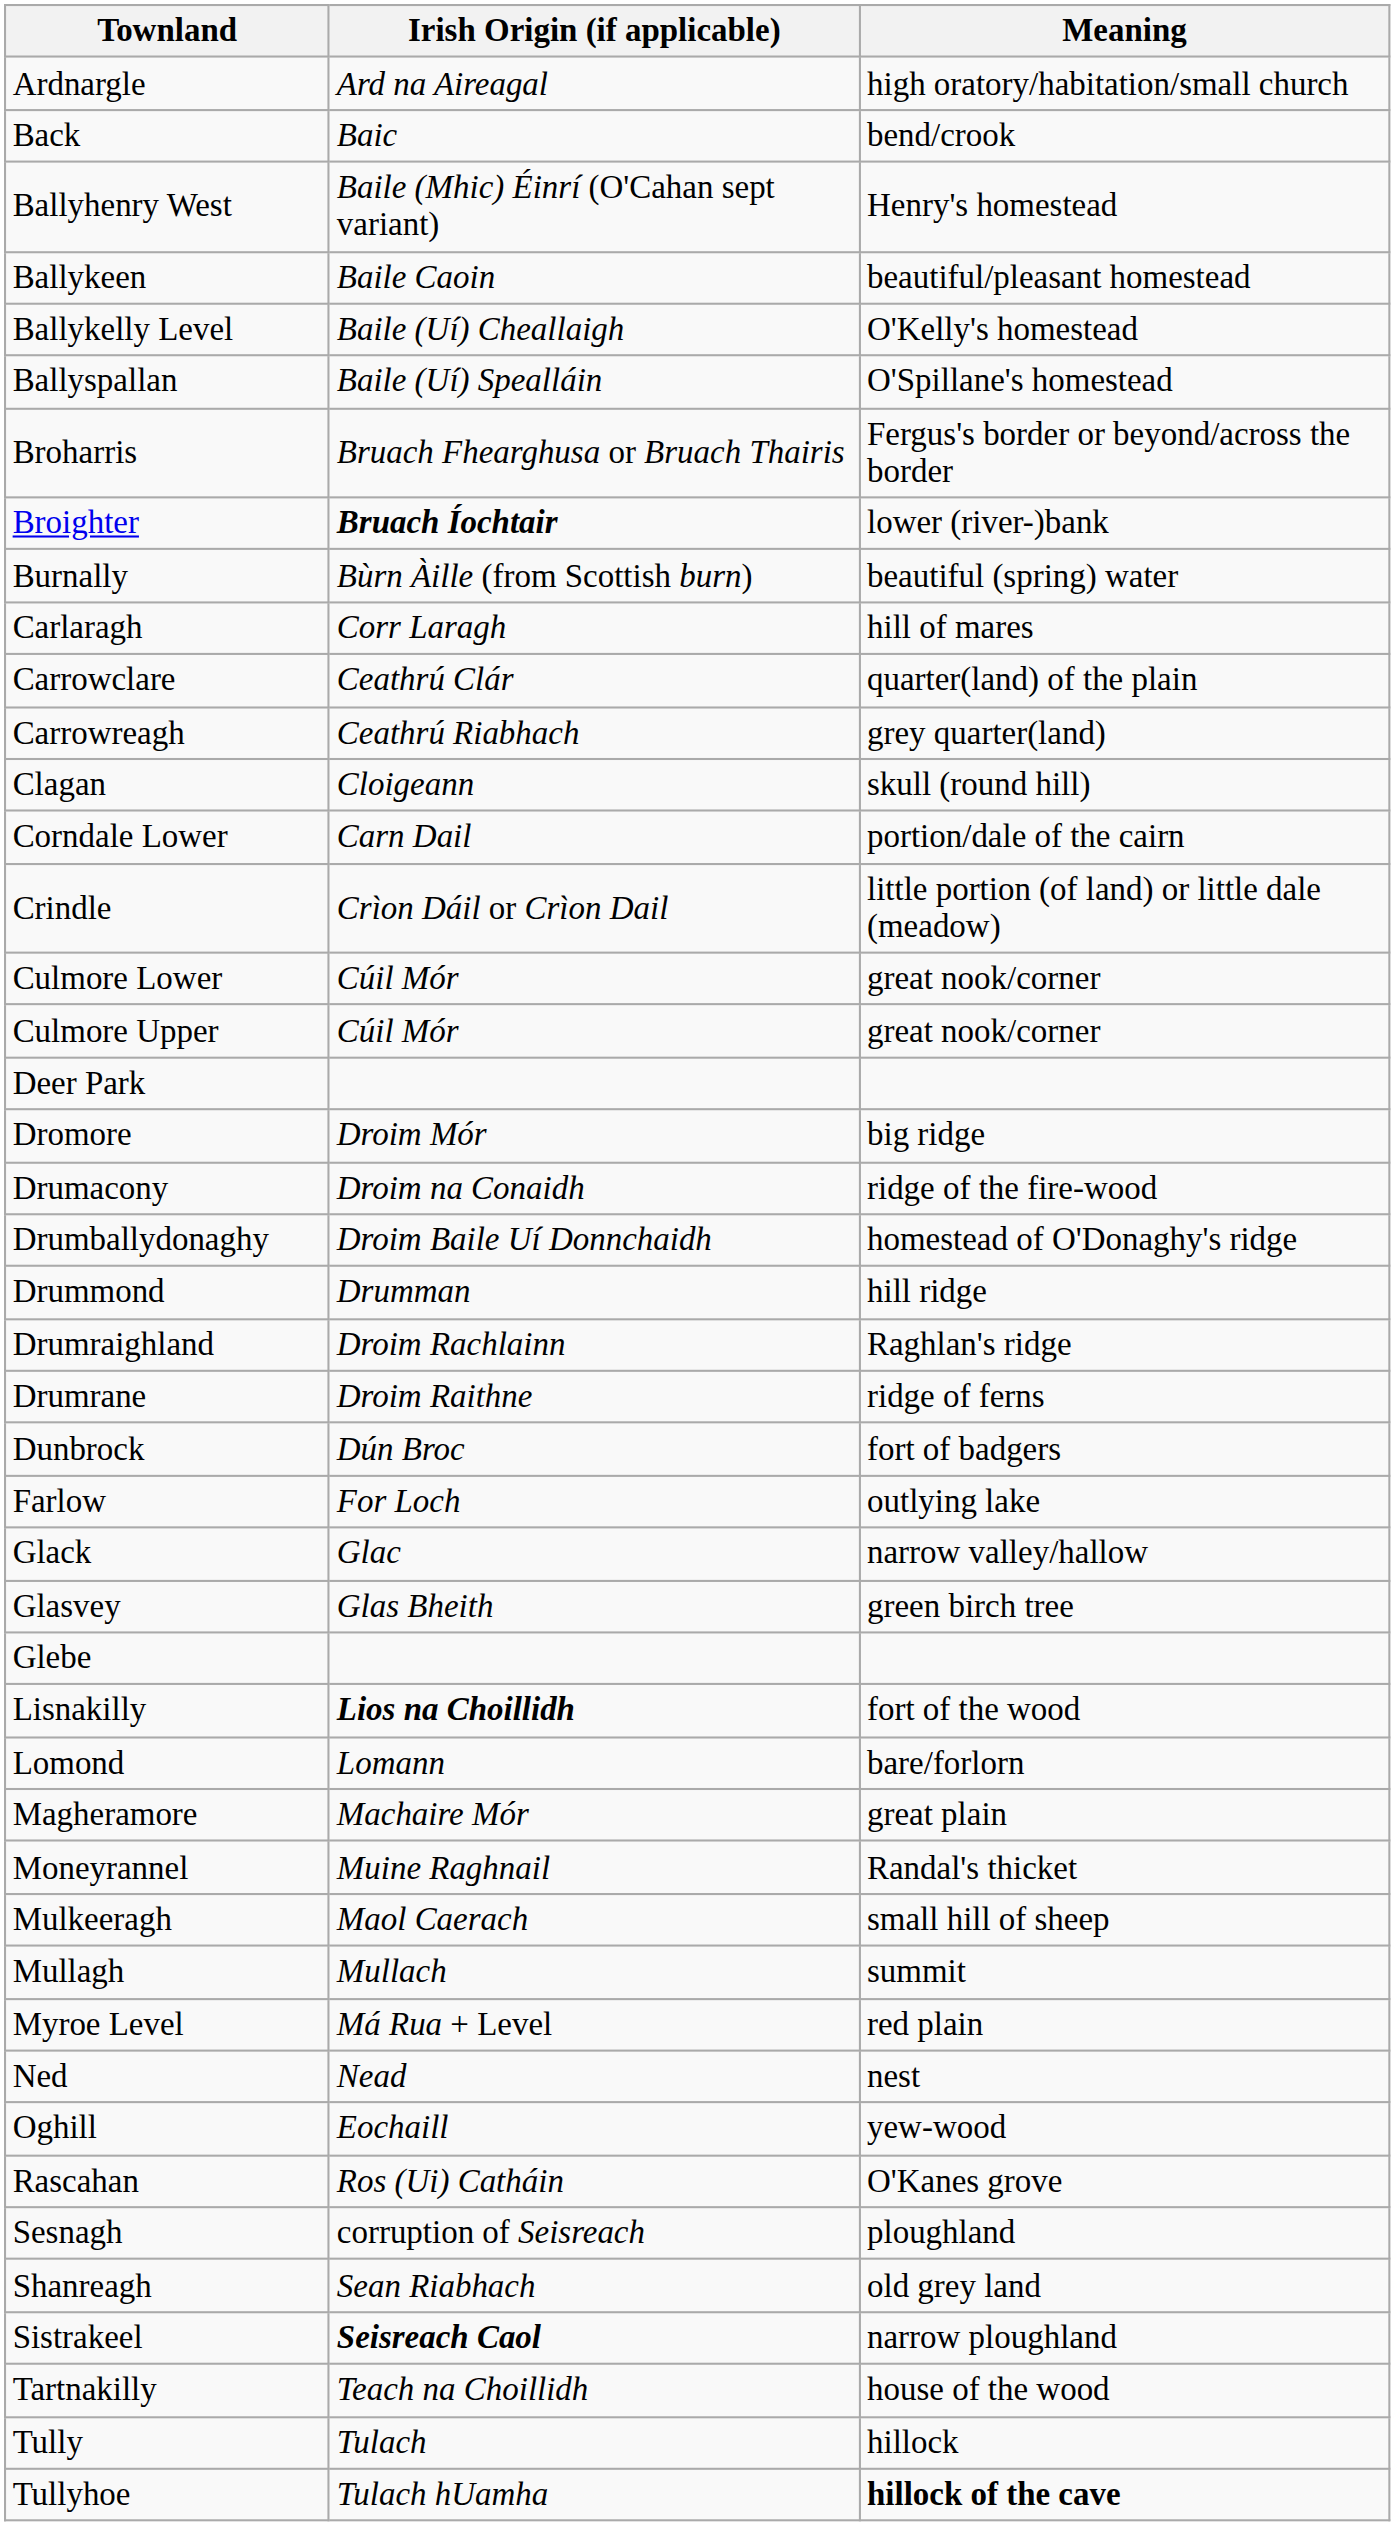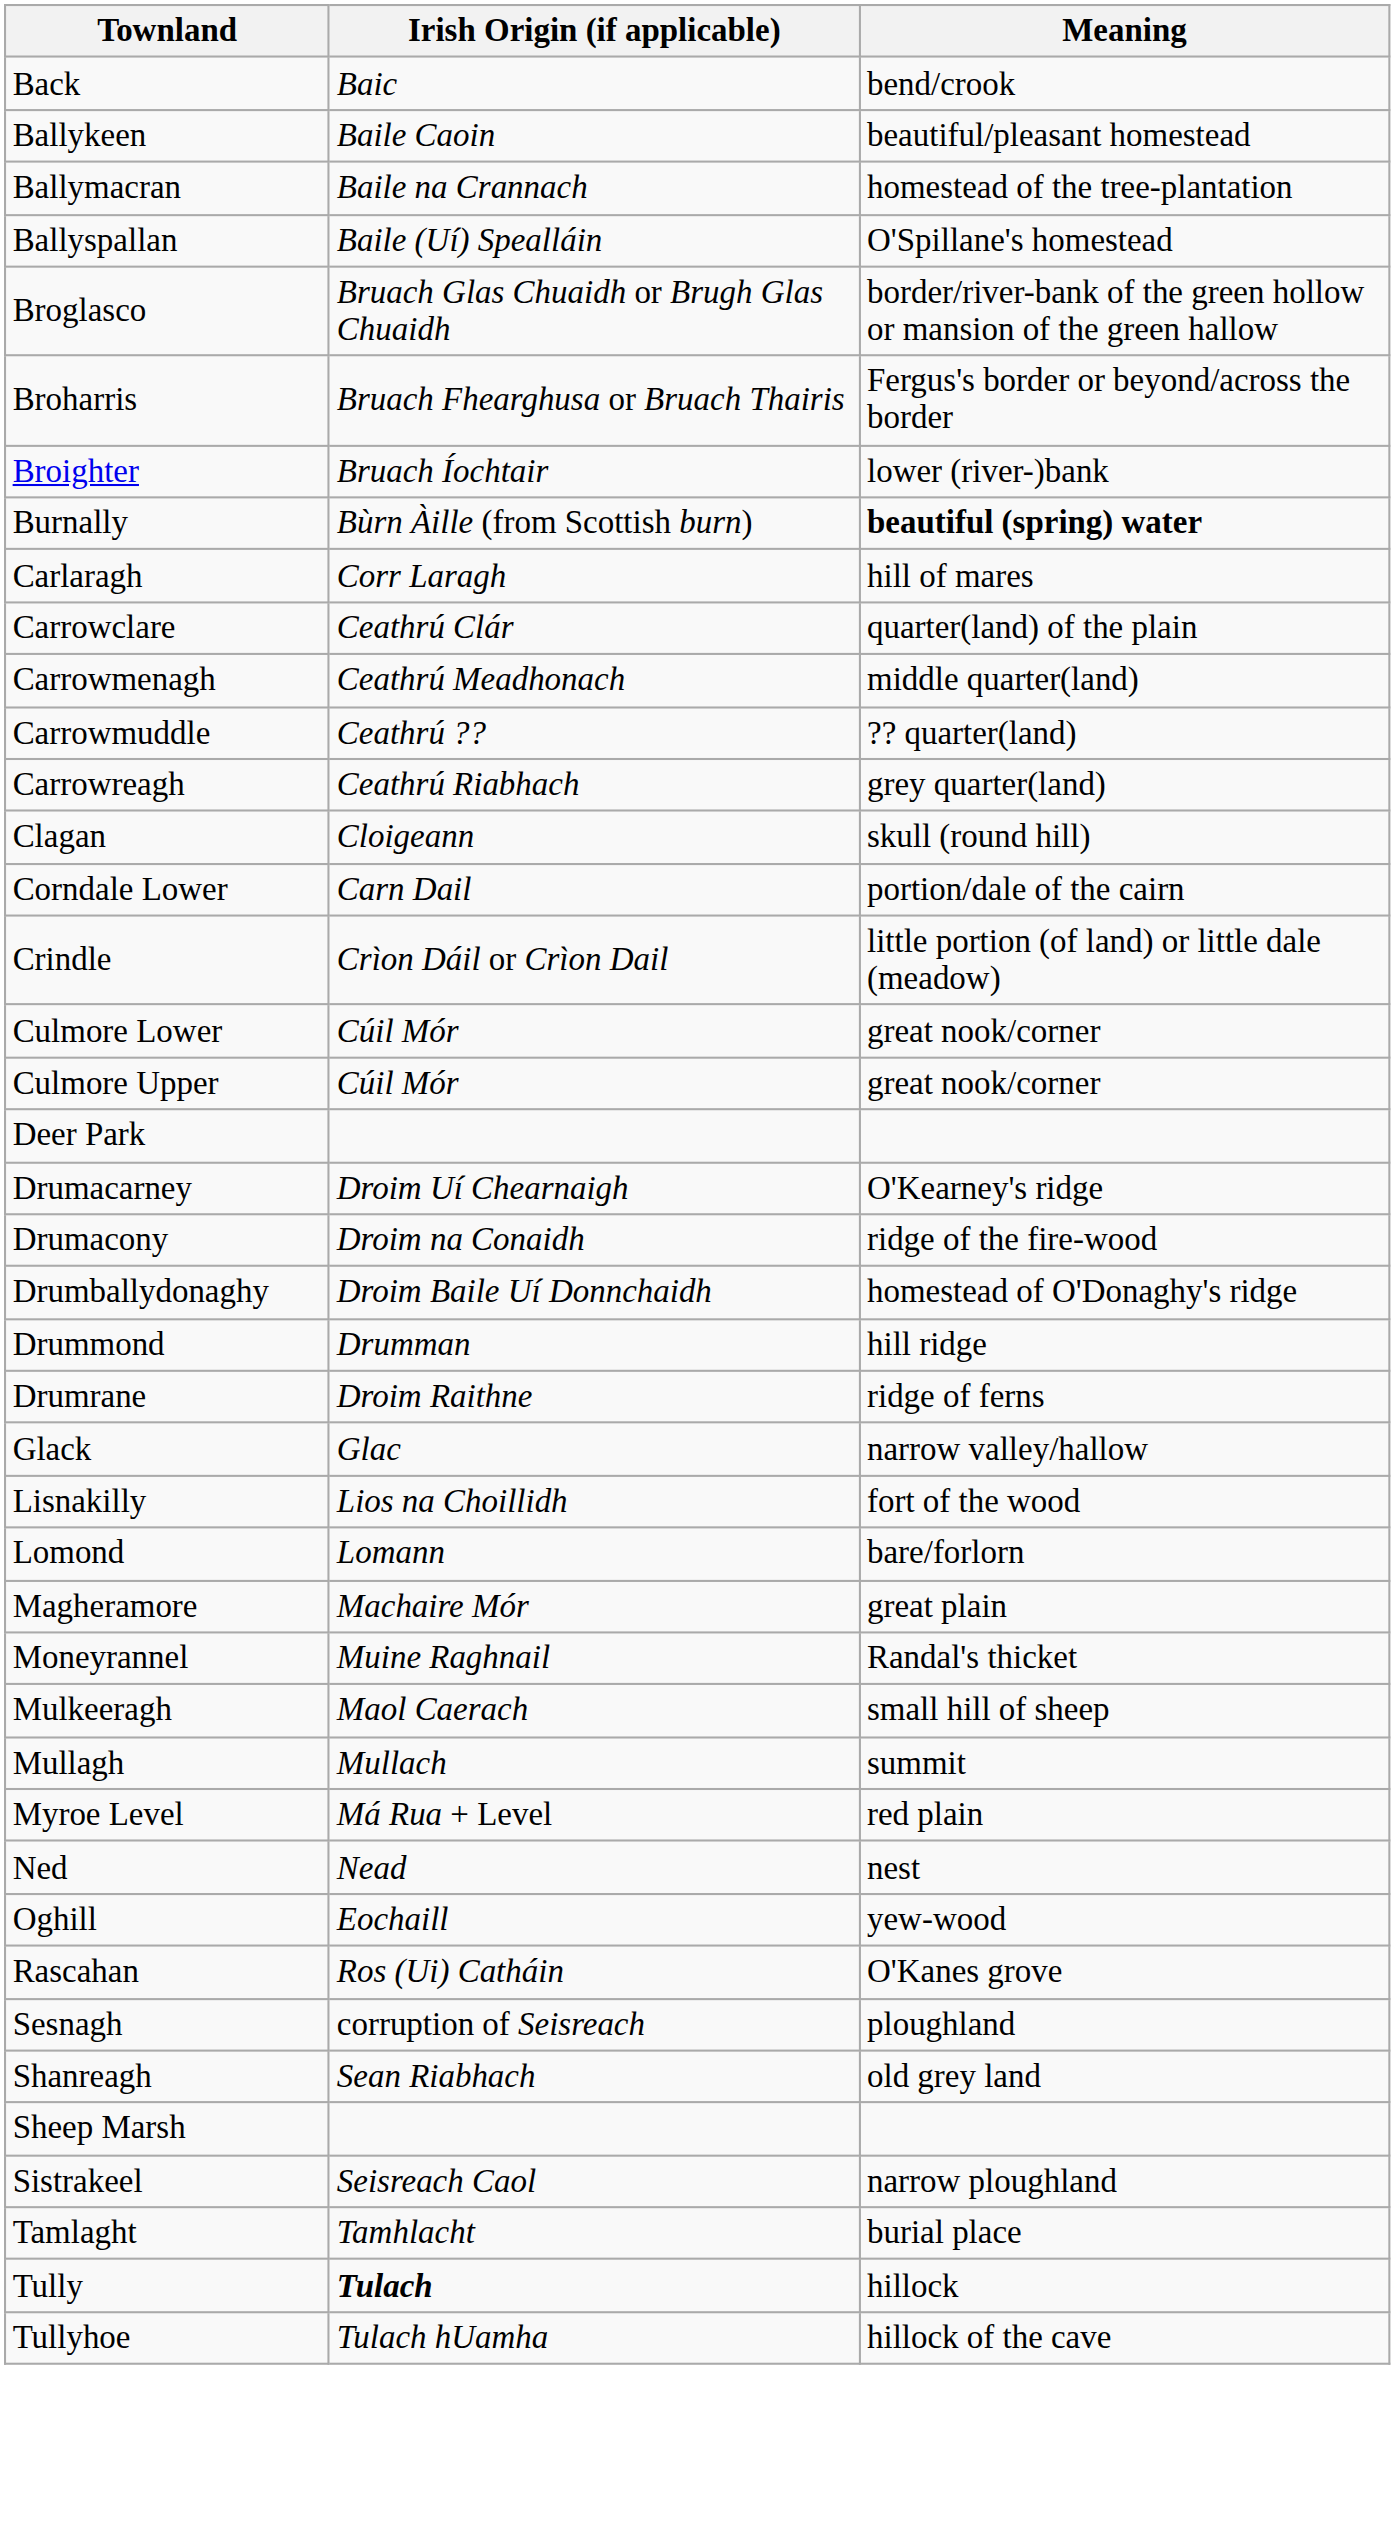 <table class="wikitable" style="border:1px solid darkgray;">
 <tr>
 <th width="150">Townland</th>
 <th width="250">Irish Origin (if applicable)</th>
 <th width="250">Meaning</th>
 </tr>
 <tr>
-<td>Ardnargle</td>
-<td><em>Ard na Aireagal</em></td>
-<td>high oratory/habitation/small church</td>
-</tr>
-<tr>
 <td>Back</td>
 <td><em>Baic</em></td>
 <td>bend/crook</td>
-</tr>
-<tr>
-<td>Ballyhenry West</td>
-<td><em>Baile (Mhic) Éinrí</em> (O'Cahan sept variant)</td>
-<td>Henry's homestead</td>
 </tr>
 <tr>
 <td>Ballykeen</td>
 <td><em>Baile Caoin</em></td>
 <td>beautiful/pleasant homestead</td>
 </tr>
 <tr>
-<td>Ballykelly Level</td>
-<td><em>Baile (Uí) Cheallaigh</em></td>
-<td>O'Kelly's homestead</td>
+<td>Ballymacran</td>
+<td><em>Baile na Crannach</em></td>
+<td>homestead of the tree-plantation</td>
 </tr>
 <tr>
 <td>Ballyspallan</td>
 <td><em>Baile (Uí) Spealláin</em></td>
 <td>O'Spillane's homestead</td>
+</tr>
+<tr>
+<td>Broglasco</td>
+<td><em>Bruach Glas Chuaidh</em> or <em>Brugh Glas Chuaidh</em></td>
+<td>border/river-bank of the green hollow or mansion of the green hallow</td>
 </tr>
 <tr>
 <td>Broharris</td>
 <td><em>Bruach Fhearghusa</em> or <em>Bruach Thairis</em></td>
 <td>Fergus's border or beyond/across the border</td>
 </tr>
 <tr>
 <td><a href='#'>Broighter</a></td>
-<td><strong><em>Bruach Íochtair</em></strong></td>
+<td><em>Bruach Íochtair</em></td>
 <td>lower (river-)bank</td>
 </tr>
 <tr>
 <td>Burnally</td>
 <td><em>Bùrn Àille</em> (from Scottish <em>burn</em>)</td>
-<td>beautiful (spring) water</td>
+<td><strong>beautiful (spring) water</strong></td>
 </tr>
 <tr>
 <td>Carlaragh</td>
 <td><em>Corr Laragh</em></td>
 <td>hill of mares</td>
 </tr>
 <tr>
 <td>Carrowclare</td>
 <td><em>Ceathrú Clár</em></td>
 <td>quarter(land) of the plain</td>
+</tr>
+<tr>
+<td>Carrowmenagh</td>
+<td><em>Ceathrú Meadhonach</em></td>
+<td>middle quarter(land)</td>
+</tr>
+<tr>
+<td>Carrowmuddle</td>
+<td><em>Ceathrú ??</em></td>
+<td>?? quarter(land)</td>
 </tr>
 <tr>
 <td>Carrowreagh</td>
 <td><em>Ceathrú Riabhach</em></td>
 <td>grey quarter(land)</td>
 </tr>
 <tr>
 <td>Clagan</td>
 <td><em>Cloigeann</em></td>
 <td>skull (round hill)</td>
 </tr>
 <tr>
 <td>Corndale Lower</td>
 <td><em>Carn Dail</em></td>
 <td>portion/dale of the cairn</td>
 </tr>
 <tr>
 <td>Crindle</td>
 <td><em>Crìon Dáil</em> or <em>Crìon Dail</em></td>
 <td>little portion (of land) or little dale (meadow)</td>
 </tr>
 <tr>
 <td>Culmore Lower</td>
 <td><em>Cúil Mór</em></td>
 <td>great nook/corner</td>
 </tr>
 <tr>
 <td>Culmore Upper</td>
 <td><em>Cúil Mór</em></td>
 <td>great nook/corner</td>
 </tr>
 <tr>
 <td>Deer Park</td>
 <td></td>
 <td></td>
 </tr>
 <tr>
-<td>Dromore</td>
-<td><em>Droim Mór</em></td>
-<td>big ridge</td>
+<td>Drumacarney</td>
+<td><em>Droim Uí Chearnaigh</em></td>
+<td>O'Kearney's ridge</td>
 </tr>
 <tr>
 <td>Drumacony</td>
 <td><em>Droim na Conaidh</em></td>
 <td>ridge of the fire-wood</td>
 </tr>
 <tr>
 <td>Drumballydonaghy</td>
 <td><em>Droim Baile Uí Donnchaidh</em></td>
 <td>homestead of O'Donaghy's ridge</td>
 </tr>
 <tr>
 <td>Drummond</td>
 <td><em>Drumman</em></td>
 <td>hill ridge</td>
 </tr>
 <tr>
-<td>Drumraighland</td>
-<td><em>Droim Rachlainn</em></td>
-<td>Raghlan's ridge</td>
-</tr>
-<tr>
 <td>Drumrane</td>
 <td><em>Droim Raithne</em></td>
 <td>ridge of ferns</td>
-</tr>
-<tr>
-<td>Dunbrock</td>
-<td><em>Dún Broc</em></td>
-<td>fort of badgers</td>
-</tr>
-<tr>
-<td>Farlow</td>
-<td><em>For Loch</em></td>
-<td>outlying lake</td>
 </tr>
 <tr>
 <td>Glack</td>
 <td><em>Glac</em></td>
 <td>narrow valley/hallow</td>
 </tr>
 <tr>
-<td>Glasvey</td>
-<td><em>Glas Bheith</em></td>
-<td>green birch tree</td>
-</tr>
-<tr>
-<td>Glebe</td>
-<td></td>
-<td></td>
-</tr>
-<tr>
 <td>Lisnakilly</td>
-<td><strong><em>Lios na Choillidh</em></strong></td>
+<td><em>Lios na Choillidh</em></td>
 <td>fort of the wood</td>
 </tr>
 <tr>
 <td>Lomond</td>
 <td><em>Lomann</em></td>
 <td>bare/forlorn</td>
 </tr>
 <tr>
 <td>Magheramore</td>
 <td><em>Machaire Mór</em></td>
 <td>great plain</td>
 </tr>
 <tr>
 <td>Moneyrannel</td>
 <td><em>Muine Raghnail</em></td>
 <td>Randal's thicket</td>
 </tr>
 <tr>
 <td>Mulkeeragh</td>
 <td><em>Maol Caerach</em></td>
 <td>small hill of sheep</td>
 </tr>
 <tr>
 <td>Mullagh</td>
 <td><em>Mullach</em></td>
 <td>summit</td>
 </tr>
 <tr>
 <td>Myroe Level</td>
 <td><em>Má Rua</em> + Level</td>
 <td>red plain</td>
 </tr>
 <tr>
 <td>Ned</td>
 <td><em>Nead</em></td>
 <td>nest</td>
 </tr>
 <tr>
 <td>Oghill</td>
 <td><em>Eochaill</em></td>
 <td>yew-wood</td>
 </tr>
 <tr>
 <td>Rascahan</td>
 <td><em>Ros (Ui) Catháin </em></td>
 <td>O'Kanes grove</td>
 </tr>
 <tr>
 <td>Sesnagh</td>
 <td>corruption of <em>Seisreach</em></td>
 <td>ploughland</td>
 </tr>
 <tr>
 <td>Shanreagh</td>
 <td><em>Sean Riabhach</em></td>
 <td>old grey land</td>
 </tr>
 <tr>
+<td>Sheep Marsh</td>
+<td></td>
+<td></td>
+</tr>
+<tr>
 <td>Sistrakeel</td>
-<td><strong><em>Seisreach Caol</em></strong></td>
+<td><em>Seisreach Caol</em></td>
 <td>narrow ploughland</td>
 </tr>
 <tr>
-<td>Tartnakilly</td>
-<td><em>Teach na Choillidh</em></td>
-<td>house of the wood</td>
+<td>Tamlaght</td>
+<td><em>Tamhlacht</em></td>
+<td>burial place</td>
 </tr>
 <tr>
 <td>Tully</td>
-<td><em>Tulach</em></td>
+<td><strong><em>Tulach</em></strong></td>
 <td>hillock</td>
 </tr>
 <tr>
 <td>Tullyhoe</td>
 <td><em>Tulach hUamha </em></td>
-<td><strong>hillock of the cave</strong></td>
+<td>hillock of the cave</td>
 </tr>
 </table>
